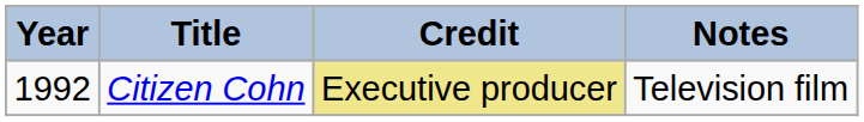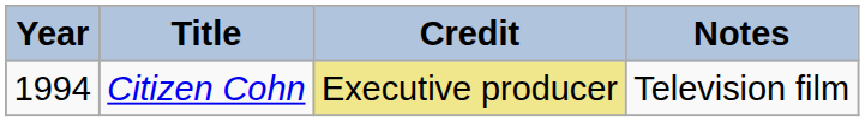 <table class="wikitable" style="font-size:95%;">
 <tr>
 <th style="background:#B0C4DE;">Year</th>
 <th style="background:#B0C4DE;">Title</th>
 <th style="background:#B0C4DE;">Credit</th>
 <th style="background:#B0C4DE;">Notes</th>
 </tr>
 <tr>
-<td>1992</td>
+<td>1994</td>
 <td><em><a href='#'>Citizen Cohn</a></em></td>
 <td style="background: khaki;">Executive producer</td>
 <td>Television film</td>
 </tr>
 </table>
